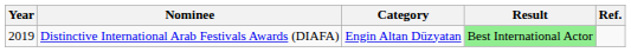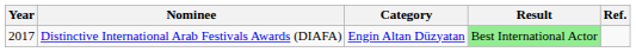 <table class="wikitable">
 <tr>
 <th>Year</th>
 <th>Nominee</th>
 <th>Category</th>
 <th>Result</th>
 <th>Ref.</th>
 </tr>
 <tr>
-<td>2019</td>
+<td>2017</td>
 <td><a href='#'>Distinctive International Arab Festivals Awards</a> (DIAFA)</td>
 <td><a href='#'>Engin Altan Düzyatan</a></td>
 <td style="background: lightgreen;">Best International Actor</td>
 <td style = "text-align: center;"></td>
 </tr>
 </table>
